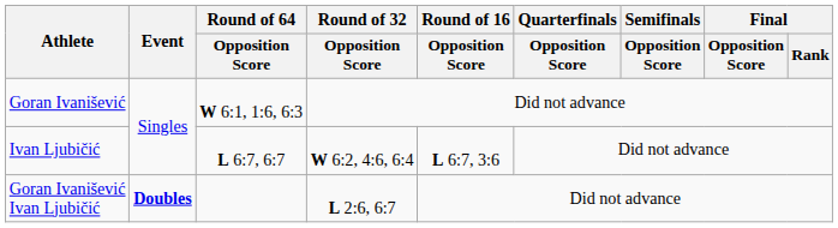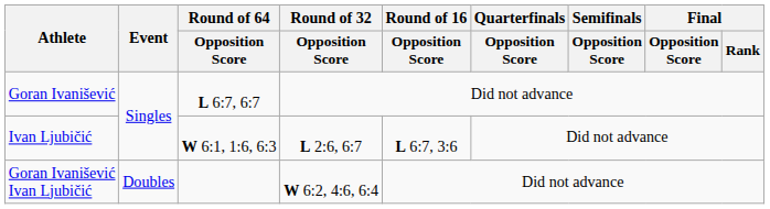 <table class=wikitable style="font-size:90%">
 <tr>
 <th rowspan=2>Athlete</th>
 <th rowspan=2>Event</th>
 <th>Round of 64</th>
 <th>Round of 32</th>
 <th>Round of 16</th>
 <th>Quarterfinals</th>
 <th>Semifinals</th>
 <th colspan=2>Final</th>
 </tr>
 <tr style="font-size:95%">
 <th>Opposition<br>Score</th>
 <th>Opposition<br>Score</th>
 <th>Opposition<br>Score</th>
 <th>Opposition<br>Score</th>
 <th>Opposition<br>Score</th>
 <th>Opposition<br>Score</th>
 <th>Rank</th>
 </tr>
 <tr align=center>
 <td align=left><a href='#'>Goran Ivanišević</a></td>
 <td rowspan=2><a href='#'>Singles</a></td>
-<td><br><strong>W</strong> 6:1, 1:6, 6:3</td>
+<td><br><strong>L</strong> 6:7, 6:7</td>
 <td colspan=7>Did not advance</td>
 </tr>
 <tr align=center>
 <td align=left><a href='#'>Ivan Ljubičić</a></td>
-<td><br><strong>L</strong> 6:7, 6:7</td>
-<td><br><strong>W</strong> 6:2, 4:6, 6:4</td>
+<td><br><strong>W</strong> 6:1, 1:6, 6:3</td>
+<td><br><strong>L</strong> 2:6, 6:7</td>
 <td><br><strong>L</strong> 6:7, 3:6</td>
 <td colspan=5>Did not advance</td>
 </tr>
 <tr align=center>
 <td align=left><a href='#'>Goran Ivanišević</a><br><a href='#'>Ivan Ljubičić</a></td>
-<td><strong><a href='#'>Doubles</a></strong></td>
+<td><a href='#'>Doubles</a></td>
 <td></td>
-<td><br><strong>L</strong> 2:6, 6:7</td>
+<td><br><strong>W</strong> 6:2, 4:6, 6:4</td>
 <td colspan=5>Did not advance</td>
 </tr>
 </table>
